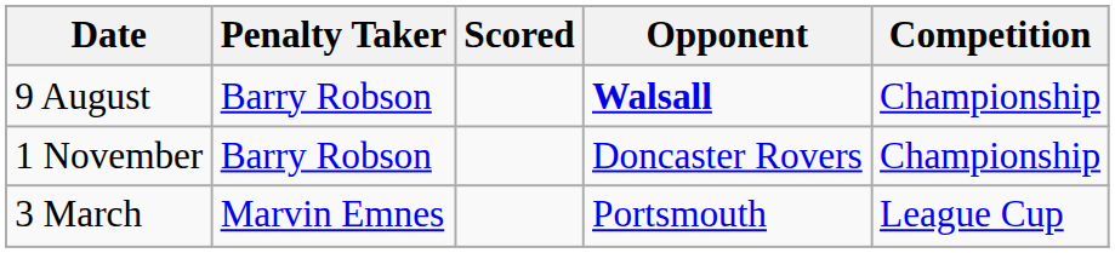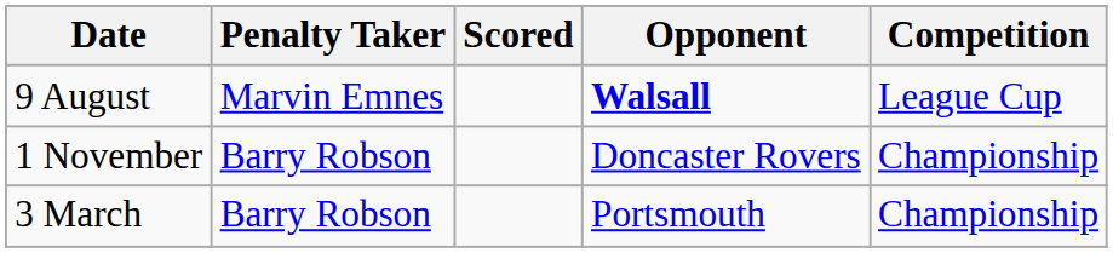 <table class="wikitable">
 <tr>
 <th>Date</th>
 <th>Penalty Taker</th>
 <th>Scored</th>
 <th>Opponent</th>
 <th>Competition</th>
 </tr>
 <tr>
 <td>9 August</td>
-<td><a href='#'>Barry Robson</a></td>
+<td><a href='#'>Marvin Emnes</a></td>
 <td></td>
 <td><strong><a href='#'>Walsall</a></strong></td>
-<td><a href='#'>Championship</a></td>
+<td><a href='#'>League Cup</a></td>
 </tr>
 <tr>
 <td>1 November</td>
 <td><a href='#'>Barry Robson</a></td>
 <td></td>
 <td><a href='#'>Doncaster Rovers</a></td>
 <td><a href='#'>Championship</a></td>
 </tr>
 <tr>
 <td>3 March</td>
-<td><a href='#'>Marvin Emnes</a></td>
+<td><a href='#'>Barry Robson</a></td>
 <td></td>
 <td><a href='#'>Portsmouth</a></td>
-<td><a href='#'>League Cup</a></td>
+<td><a href='#'>Championship</a></td>
 </tr>
 </table>
